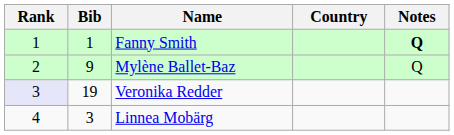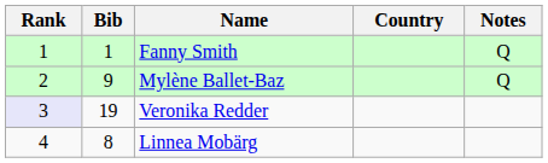 <table class="wikitable" style="text-align:center; width:450px">
 <tr>
 <th>Rank</th>
 <th>Bib</th>
 <th>Name</th>
 <th>Country</th>
 <th>Notes</th>
 </tr>
 <tr bgcolor=ccffcc>
 <td>1</td>
 <td>1</td>
 <td align=left><a href='#'>Fanny Smith</a></td>
 <td align=left></td>
-<td><strong>Q</strong></td>
+<td>Q</td>
 </tr>
 <tr bgcolor=ccffcc>
 <td>2</td>
 <td>9</td>
 <td align=left><a href='#'>Mylène Ballet-Baz</a></td>
 <td align=left></td>
 <td>Q</td>
 </tr>
 <tr>
 <td style="background: lavender;">3</td>
 <td>19</td>
 <td align=left><a href='#'>Veronika Redder</a></td>
 <td align=left></td>
 <td></td>
 </tr>
 <tr>
 <td>4</td>
-<td>3</td>
+<td>8</td>
 <td align=left><a href='#'>Linnea Mobärg</a></td>
 <td align=left></td>
 <td></td>
 </tr>
 </table>
